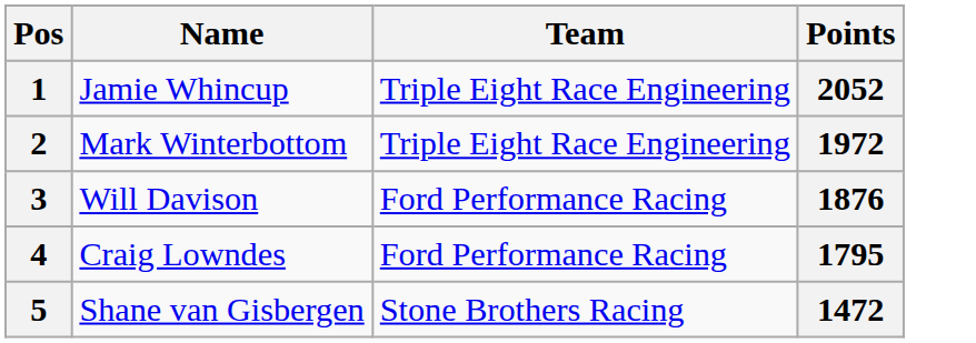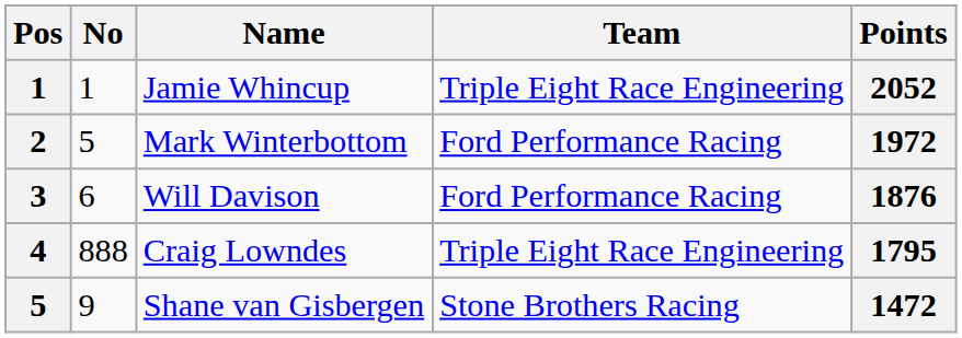 <table class="wikitable" style="font-size: 95%;">
 <tr>
 <th>Pos</th>
+<th>No</th>
 <th>Name</th>
 <th>Team</th>
 <th>Points</th>
 </tr>
 <tr>
 <th>1</th>
+<td>1</td>
 <td><a href='#'>Jamie Whincup</a></td>
 <td><a href='#'>Triple Eight Race Engineering</a></td>
 <th>2052</th>
 </tr>
 <tr>
 <th>2</th>
+<td>5</td>
 <td><a href='#'>Mark Winterbottom</a></td>
-<td><a href='#'>Triple Eight Race Engineering</a></td>
+<td><a href='#'>Ford Performance Racing</a></td>
 <th>1972</th>
 </tr>
 <tr>
 <th>3</th>
+<td>6</td>
 <td><a href='#'>Will Davison</a></td>
 <td><a href='#'>Ford Performance Racing</a></td>
 <th>1876</th>
 </tr>
 <tr>
 <th>4</th>
+<td>888</td>
 <td><a href='#'>Craig Lowndes</a></td>
-<td><a href='#'>Ford Performance Racing</a></td>
+<td><a href='#'>Triple Eight Race Engineering</a></td>
 <th>1795</th>
 </tr>
 <tr>
 <th>5</th>
+<td>9</td>
 <td><a href='#'>Shane van Gisbergen</a></td>
 <td><a href='#'>Stone Brothers Racing</a></td>
 <th>1472</th>
 </tr>
 </table>
